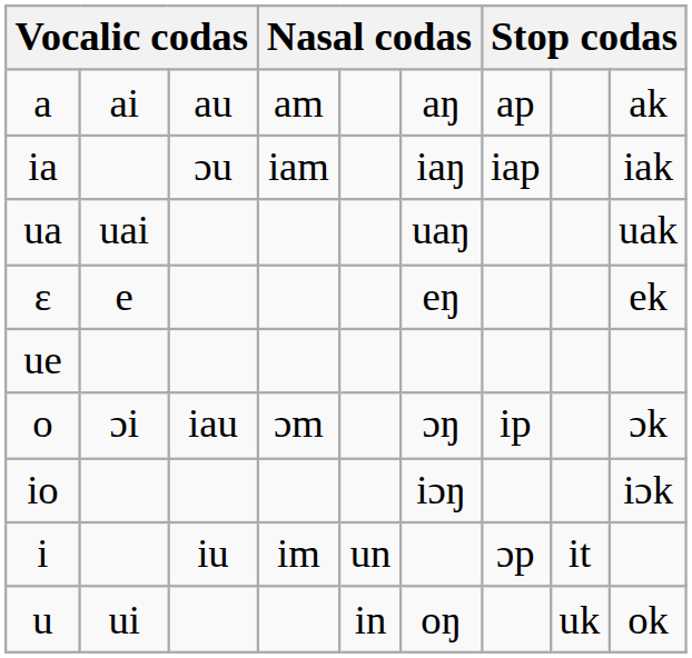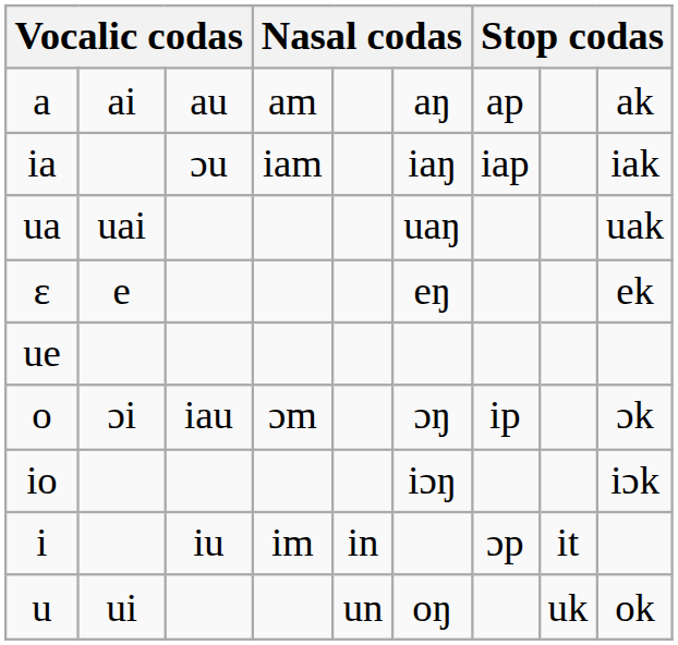 <table class="wikitable IPA" style="text-align: center;">
 <tr>
 <th colspan=3>Vocalic codas</th>
 <th colspan=3>Nasal codas</th>
 <th colspan=3>Stop codas</th>
 </tr>
 <tr>
 <td>a</td>
 <td>ai</td>
 <td>au</td>
 <td>am</td>
 <td></td>
 <td>aŋ</td>
 <td>ap</td>
 <td></td>
 <td>ak</td>
 </tr>
 <tr>
 <td>ia</td>
 <td></td>
 <td>ɔu</td>
 <td>iam</td>
 <td></td>
 <td>iaŋ</td>
 <td>iap</td>
 <td></td>
 <td>iak</td>
 </tr>
 <tr>
 <td>ua</td>
 <td>uai</td>
 <td></td>
 <td></td>
 <td></td>
 <td>uaŋ</td>
 <td></td>
 <td></td>
 <td>uak</td>
 </tr>
 <tr>
 <td>ɛ</td>
 <td>e</td>
 <td></td>
 <td></td>
 <td></td>
 <td>eŋ</td>
 <td></td>
 <td></td>
 <td>ek</td>
 </tr>
 <tr>
 <td>ue</td>
 <td></td>
 <td></td>
 <td></td>
 <td></td>
 <td></td>
 <td></td>
 <td></td>
 <td></td>
 </tr>
 <tr>
 <td>o</td>
 <td>ɔi</td>
 <td>iau</td>
 <td>ɔm</td>
 <td></td>
 <td>ɔŋ</td>
 <td>ip</td>
 <td></td>
 <td>ɔk</td>
 </tr>
 <tr>
 <td>io</td>
 <td></td>
 <td></td>
 <td></td>
 <td></td>
 <td>iɔŋ</td>
 <td></td>
 <td></td>
 <td>iɔk</td>
 </tr>
 <tr>
 <td>i</td>
 <td></td>
 <td>iu</td>
 <td>im</td>
-<td>un</td>
+<td>in</td>
 <td></td>
 <td>ɔp</td>
 <td>it</td>
 <td></td>
 </tr>
 <tr>
 <td>u</td>
 <td>ui</td>
 <td></td>
 <td></td>
-<td>in</td>
+<td>un</td>
 <td>oŋ</td>
 <td></td>
 <td>uk</td>
 <td>ok</td>
 </tr>
 </table>
